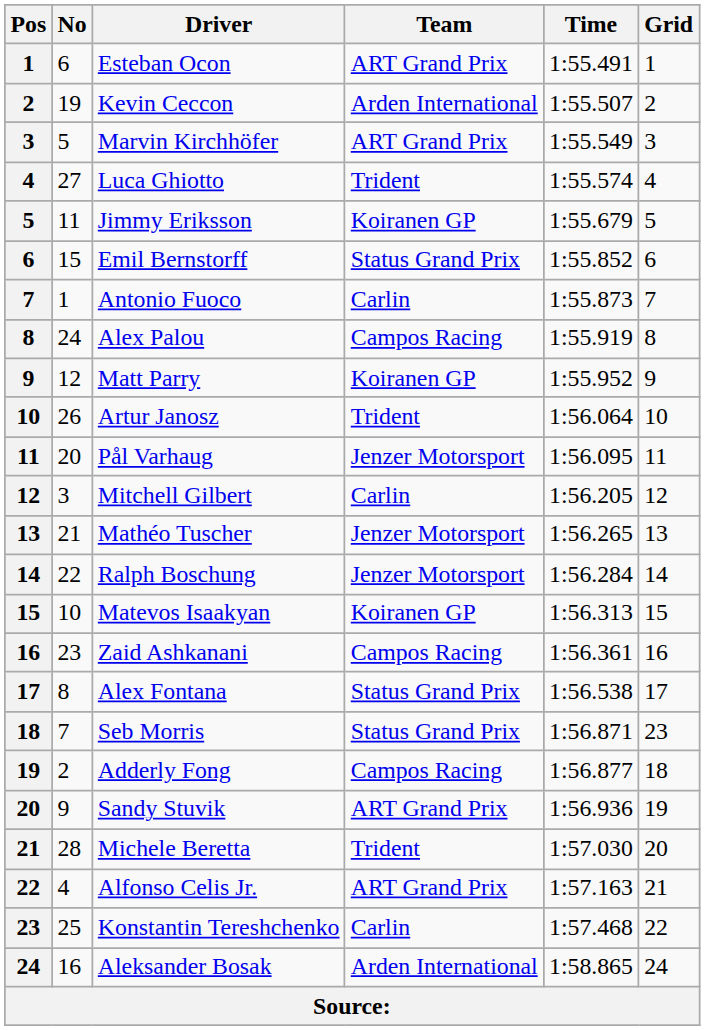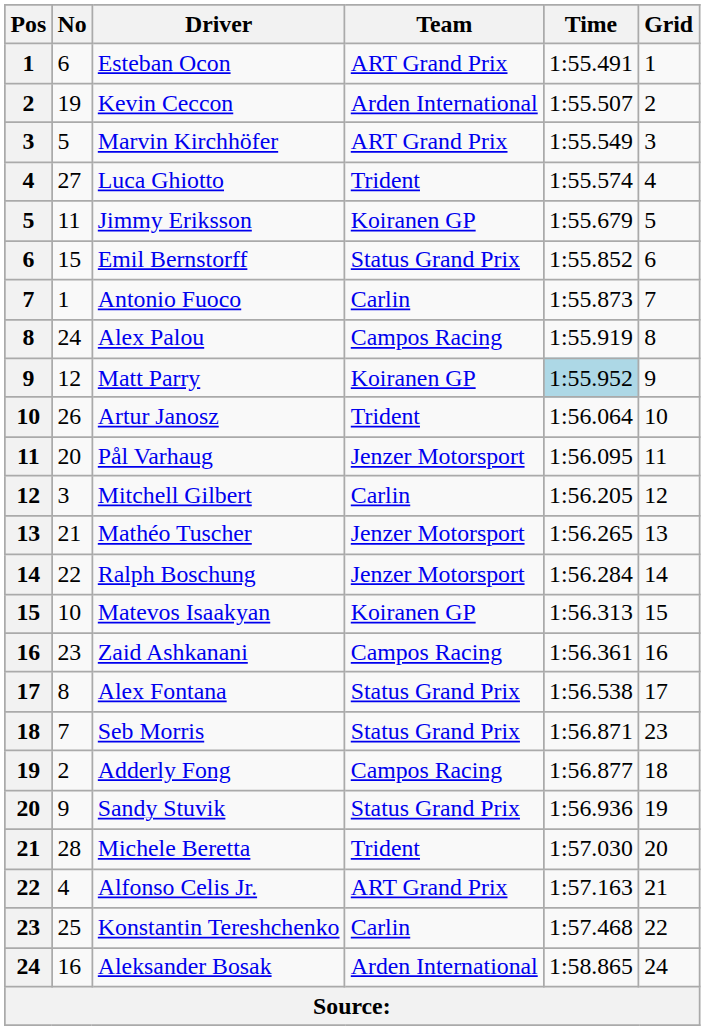 <table class="wikitable" style="font-size: 85%">
 <tr>
 <th>Pos</th>
 <th>No</th>
 <th>Driver</th>
 <th>Team</th>
 <th>Time</th>
 <th>Grid</th>
 </tr>
 <tr>
 <th>1</th>
 <td>6</td>
 <td> <a href='#'>Esteban Ocon</a></td>
 <td><a href='#'>ART Grand Prix</a></td>
 <td>1:55.491</td>
 <td>1</td>
 </tr>
 <tr>
 <th>2</th>
 <td>19</td>
 <td> <a href='#'>Kevin Ceccon</a></td>
 <td><a href='#'>Arden International</a></td>
 <td>1:55.507</td>
 <td>2</td>
 </tr>
 <tr>
 <th>3</th>
 <td>5</td>
 <td> <a href='#'>Marvin Kirchhöfer</a></td>
 <td><a href='#'>ART Grand Prix</a></td>
 <td>1:55.549</td>
 <td>3</td>
 </tr>
 <tr>
 <th>4</th>
 <td>27</td>
 <td> <a href='#'>Luca Ghiotto</a></td>
 <td><a href='#'>Trident</a></td>
 <td>1:55.574</td>
 <td>4</td>
 </tr>
 <tr>
 <th>5</th>
 <td>11</td>
 <td> <a href='#'>Jimmy Eriksson</a></td>
 <td><a href='#'>Koiranen GP</a></td>
 <td>1:55.679</td>
 <td>5</td>
 </tr>
 <tr>
 <th>6</th>
 <td>15</td>
 <td> <a href='#'>Emil Bernstorff</a></td>
 <td><a href='#'>Status Grand Prix</a></td>
 <td>1:55.852</td>
 <td>6</td>
 </tr>
 <tr>
 <th>7</th>
 <td>1</td>
 <td> <a href='#'>Antonio Fuoco</a></td>
 <td><a href='#'>Carlin</a></td>
 <td>1:55.873</td>
 <td>7</td>
 </tr>
 <tr>
 <th>8</th>
 <td>24</td>
 <td> <a href='#'>Alex Palou</a></td>
 <td><a href='#'>Campos Racing</a></td>
 <td>1:55.919</td>
 <td>8</td>
 </tr>
 <tr>
 <th>9</th>
 <td>12</td>
 <td> <a href='#'>Matt Parry</a></td>
 <td><a href='#'>Koiranen GP</a></td>
-<td>1:55.952</td>
+<td style="background: lightblue;">1:55.952</td>
 <td>9</td>
 </tr>
 <tr>
 <th>10</th>
 <td>26</td>
 <td> <a href='#'>Artur Janosz</a></td>
 <td><a href='#'>Trident</a></td>
 <td>1:56.064</td>
 <td>10</td>
 </tr>
 <tr>
 <th>11</th>
 <td>20</td>
 <td> <a href='#'>Pål Varhaug</a></td>
 <td><a href='#'>Jenzer Motorsport</a></td>
 <td>1:56.095</td>
 <td>11</td>
 </tr>
 <tr>
 <th>12</th>
 <td>3</td>
 <td> <a href='#'>Mitchell Gilbert</a></td>
 <td><a href='#'>Carlin</a></td>
 <td>1:56.205</td>
 <td>12</td>
 </tr>
 <tr>
 <th>13</th>
 <td>21</td>
 <td> <a href='#'>Mathéo Tuscher</a></td>
 <td><a href='#'>Jenzer Motorsport</a></td>
 <td>1:56.265</td>
 <td>13</td>
 </tr>
 <tr>
 <th>14</th>
 <td>22</td>
 <td> <a href='#'>Ralph Boschung</a></td>
 <td><a href='#'>Jenzer Motorsport</a></td>
 <td>1:56.284</td>
 <td>14</td>
 </tr>
 <tr>
 <th>15</th>
 <td>10</td>
 <td> <a href='#'>Matevos Isaakyan</a></td>
 <td><a href='#'>Koiranen GP</a></td>
 <td>1:56.313</td>
 <td>15</td>
 </tr>
 <tr>
 <th>16</th>
 <td>23</td>
 <td> <a href='#'>Zaid Ashkanani</a></td>
 <td><a href='#'>Campos Racing</a></td>
 <td>1:56.361</td>
 <td>16</td>
 </tr>
 <tr>
 <th>17</th>
 <td>8</td>
 <td> <a href='#'>Alex Fontana</a></td>
 <td><a href='#'>Status Grand Prix</a></td>
 <td>1:56.538</td>
 <td>17</td>
 </tr>
 <tr>
 <th>18</th>
 <td>7</td>
 <td> <a href='#'>Seb Morris</a></td>
 <td><a href='#'>Status Grand Prix</a></td>
 <td>1:56.871</td>
 <td>23</td>
 </tr>
 <tr>
 <th>19</th>
 <td>2</td>
 <td> <a href='#'>Adderly Fong</a></td>
 <td><a href='#'>Campos Racing</a></td>
 <td>1:56.877</td>
 <td>18</td>
 </tr>
 <tr>
 <th>20</th>
 <td>9</td>
 <td> <a href='#'>Sandy Stuvik</a></td>
-<td><a href='#'>ART Grand Prix</a></td>
+<td><a href='#'>Status Grand Prix</a></td>
 <td>1:56.936</td>
 <td>19</td>
 </tr>
 <tr>
 <th>21</th>
 <td>28</td>
 <td> <a href='#'>Michele Beretta</a></td>
 <td><a href='#'>Trident</a></td>
 <td>1:57.030</td>
 <td>20</td>
 </tr>
 <tr>
 <th>22</th>
 <td>4</td>
 <td> <a href='#'>Alfonso Celis Jr.</a></td>
 <td><a href='#'>ART Grand Prix</a></td>
 <td>1:57.163</td>
 <td>21</td>
 </tr>
 <tr>
 <th>23</th>
 <td>25</td>
 <td> <a href='#'>Konstantin Tereshchenko</a></td>
 <td><a href='#'>Carlin</a></td>
 <td>1:57.468</td>
 <td>22</td>
 </tr>
 <tr>
 <th>24</th>
 <td>16</td>
 <td> <a href='#'>Aleksander Bosak</a></td>
 <td><a href='#'>Arden International</a></td>
 <td>1:58.865</td>
 <td>24</td>
 </tr>
 <tr>
 <th colspan="6">Source:</th>
 </tr>
 </table>
